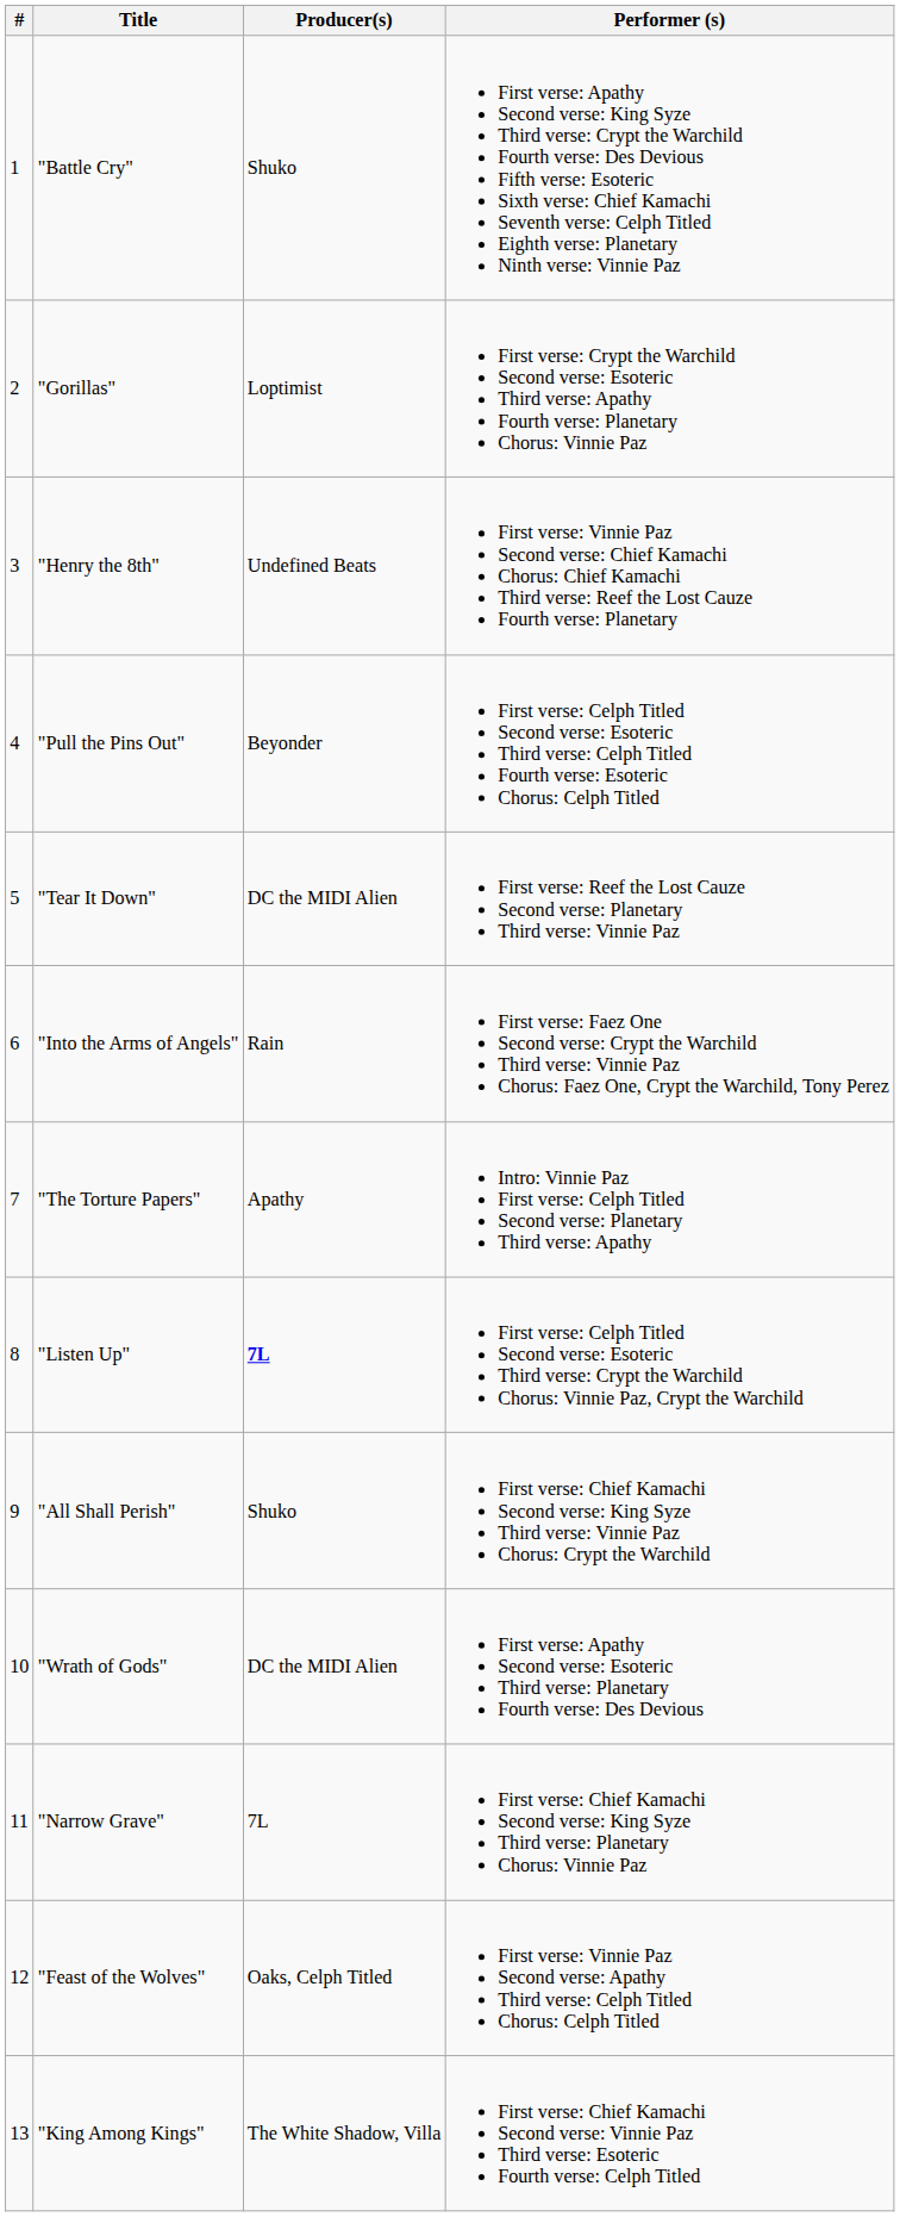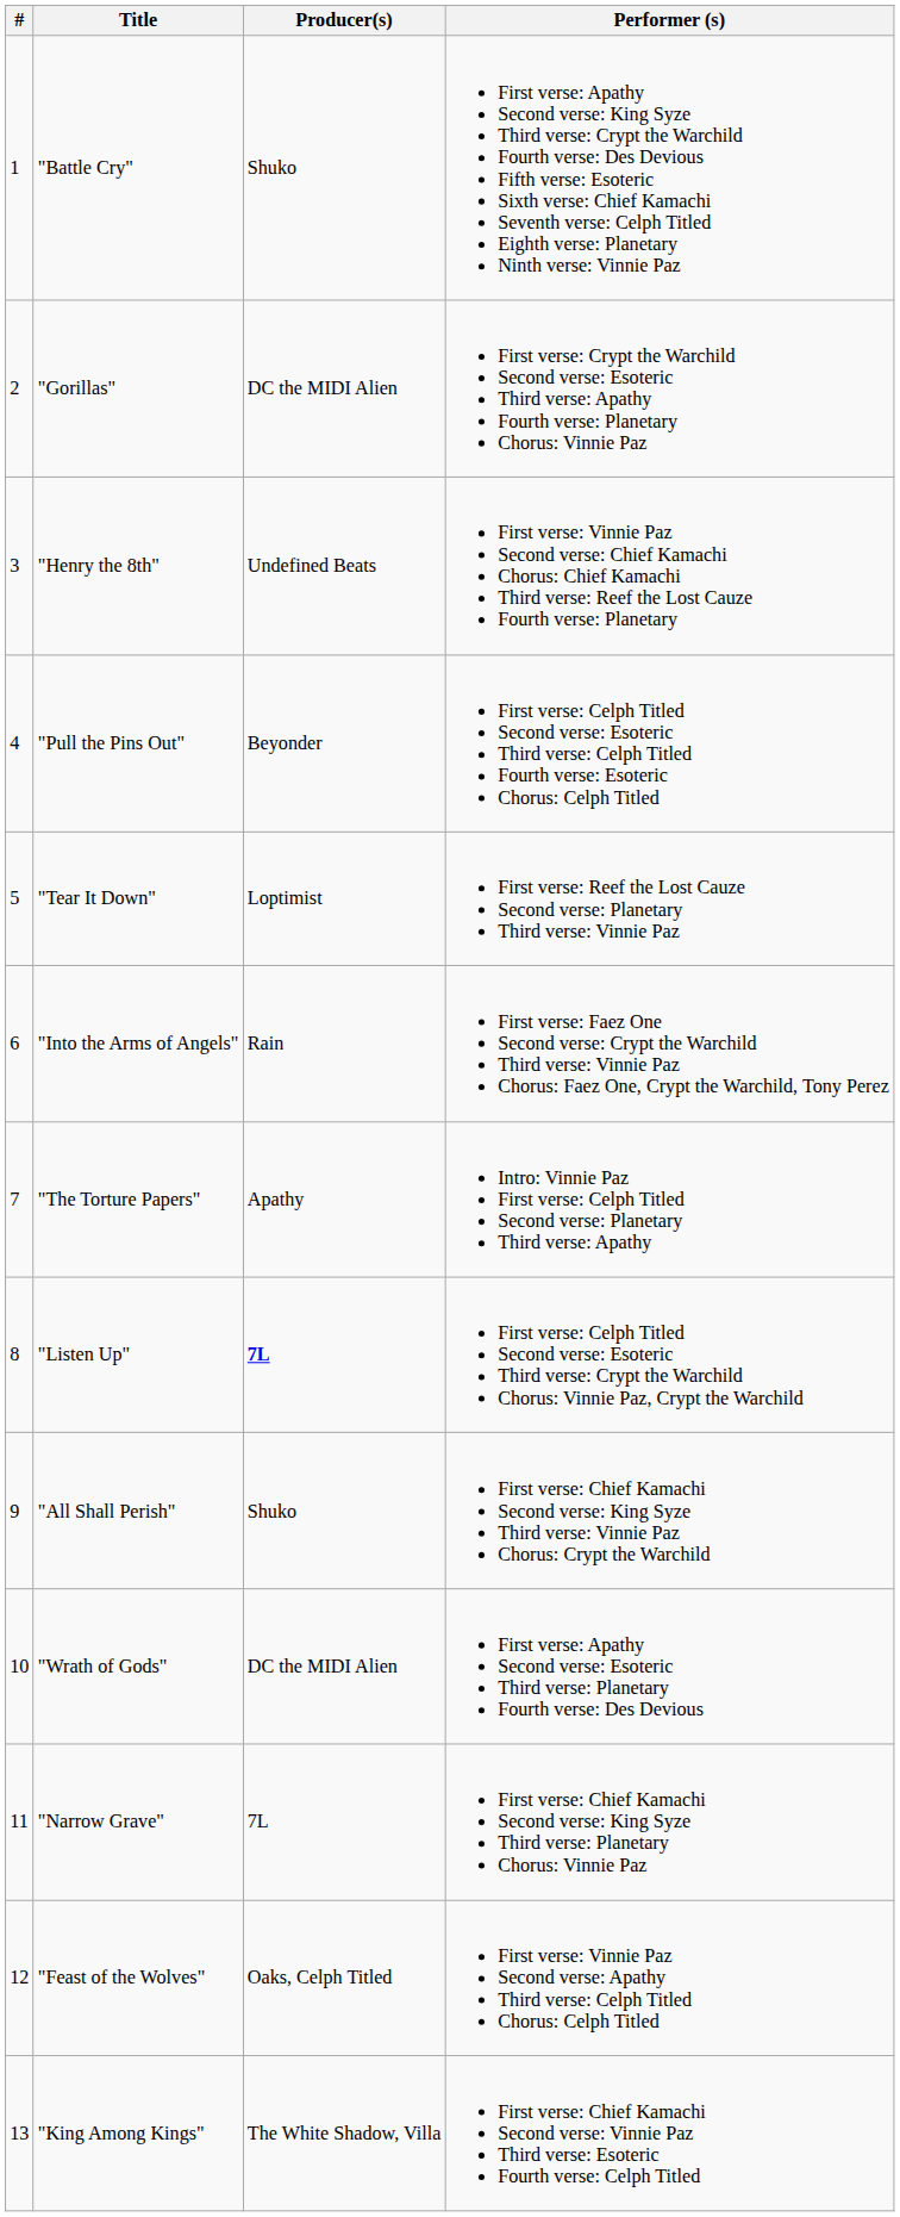 <table class="wikitable">
 <tr>
 </tr>
 <tr>
 <th>#</th>
 <th>Title</th>
 <th>Producer(s)</th>
 <th>Performer (s)</th>
 </tr>
 <tr>
 <td>1</td>
 <td>"Battle Cry"</td>
 <td>Shuko</td>
 <td><br><ul><li>First verse: Apathy</li><li>Second verse: King Syze</li><li>Third verse: Crypt the Warchild</li><li>Fourth verse: Des Devious</li><li>Fifth verse: Esoteric</li><li>Sixth verse: Chief Kamachi</li><li>Seventh verse: Celph Titled</li><li>Eighth verse: Planetary</li><li>Ninth verse: Vinnie Paz</li></ul></td>
 </tr>
 <tr>
 <td>2</td>
 <td>"Gorillas"</td>
-<td>Loptimist</td>
+<td>DC the MIDI Alien</td>
 <td><br><ul><li>First verse: Crypt the Warchild</li><li>Second verse: Esoteric</li><li>Third verse: Apathy</li><li>Fourth verse: Planetary</li><li>Chorus: Vinnie Paz</li></ul></td>
 </tr>
 <tr>
 <td>3</td>
 <td>"Henry the 8th"</td>
 <td>Undefined Beats</td>
 <td><br><ul><li>First verse: Vinnie Paz</li><li>Second verse: Chief Kamachi</li><li>Chorus: Chief Kamachi</li><li>Third verse: Reef the Lost Cauze</li><li>Fourth verse: Planetary</li></ul></td>
 </tr>
 <tr>
 <td>4</td>
 <td>"Pull the Pins Out"</td>
 <td>Beyonder</td>
 <td><br><ul><li>First verse: Celph Titled</li><li>Second verse: Esoteric</li><li>Third verse: Celph Titled</li><li>Fourth verse: Esoteric</li><li>Chorus: Celph Titled</li></ul></td>
 </tr>
 <tr>
 <td>5</td>
 <td>"Tear It Down"</td>
-<td>DC the MIDI Alien</td>
+<td>Loptimist</td>
 <td><br><ul><li>First verse: Reef the Lost Cauze</li><li>Second verse: Planetary</li><li>Third verse: Vinnie Paz</li></ul></td>
 </tr>
 <tr>
 <td>6</td>
 <td>"Into the Arms of Angels"</td>
 <td>Rain</td>
 <td><br><ul><li>First verse: Faez One</li><li>Second verse: Crypt the Warchild</li><li>Third verse: Vinnie Paz</li><li>Chorus: Faez One, Crypt the Warchild, Tony Perez</li></ul></td>
 </tr>
 <tr>
 <td>7</td>
 <td>"The Torture Papers"</td>
 <td>Apathy</td>
 <td><br><ul><li>Intro: Vinnie Paz</li><li>First verse: Celph Titled</li><li>Second verse: Planetary</li><li>Third verse: Apathy</li></ul></td>
 </tr>
 <tr>
 <td>8</td>
 <td>"Listen Up"</td>
 <td><strong><a href='#'>7L</a></strong></td>
 <td><br><ul><li>First verse: Celph Titled</li><li>Second verse: Esoteric</li><li>Third verse: Crypt the Warchild</li><li>Chorus: Vinnie Paz, Crypt the Warchild</li></ul></td>
 </tr>
 <tr>
 <td>9</td>
 <td>"All Shall Perish"</td>
 <td>Shuko</td>
 <td><br><ul><li>First verse: Chief Kamachi</li><li>Second verse: King Syze</li><li>Third verse: Vinnie Paz</li><li>Chorus: Crypt the Warchild</li></ul></td>
 </tr>
 <tr>
 <td>10</td>
 <td>"Wrath of Gods"</td>
 <td>DC the MIDI Alien</td>
 <td><br><ul><li>First verse: Apathy</li><li>Second verse: Esoteric</li><li>Third verse: Planetary</li><li>Fourth verse: Des Devious</li></ul></td>
 </tr>
 <tr>
 <td>11</td>
 <td>"Narrow Grave"</td>
 <td>7L</td>
 <td><br><ul><li>First verse: Chief Kamachi</li><li>Second verse: King Syze</li><li>Third verse: Planetary</li><li>Chorus: Vinnie Paz</li></ul></td>
 </tr>
 <tr>
 <td>12</td>
 <td>"Feast of the Wolves"</td>
 <td>Oaks, Celph Titled</td>
 <td><br><ul><li>First verse: Vinnie Paz</li><li>Second verse: Apathy</li><li>Third verse: Celph Titled</li><li>Chorus: Celph Titled</li></ul></td>
 </tr>
 <tr>
 <td>13</td>
 <td>"King Among Kings"</td>
 <td>The White Shadow, Villa</td>
 <td><br><ul><li>First verse: Chief Kamachi</li><li>Second verse: Vinnie Paz</li><li>Third verse: Esoteric</li><li>Fourth verse: Celph Titled</li></ul></td>
 </tr>
 </table>
